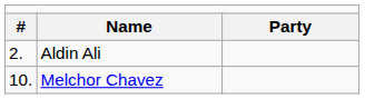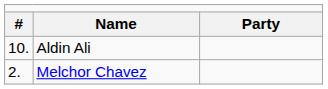 <table class=wikitable style="font-size:90%">
 <tr>
 <td colspan=4 bgcolor=></td>
 </tr>
 <tr>
 <th>#</th>
 <th style="width:150px;">Name</th>
 <th colspan="2" style="width:110px;">Party</th>
 </tr>
 <tr>
-<td>2.</td>
+<td>10.</td>
 <td>Aldin Ali</td>
 <td></td>
 </tr>
 <tr>
-<td>10.</td>
+<td>2.</td>
 <td><a href='#'>Melchor Chavez</a></td>
 <td></td>
 </tr>
 </table>
